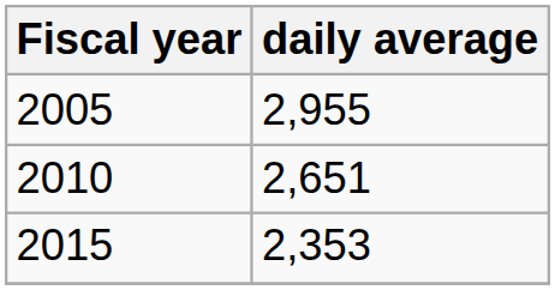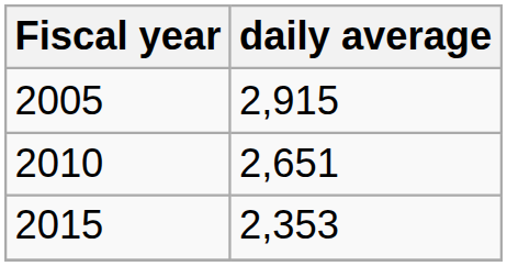 <table class="wikitable">
 <tr>
 <th>Fiscal year</th>
 <th>daily average</th>
 </tr>
 <tr>
 <td>2005</td>
-<td>2,955</td>
+<td>2,915</td>
 </tr>
 <tr>
 <td>2010</td>
 <td>2,651</td>
 </tr>
 <tr>
 <td>2015</td>
 <td>2,353</td>
 </tr>
 <tr>
 </tr>
 </table>
